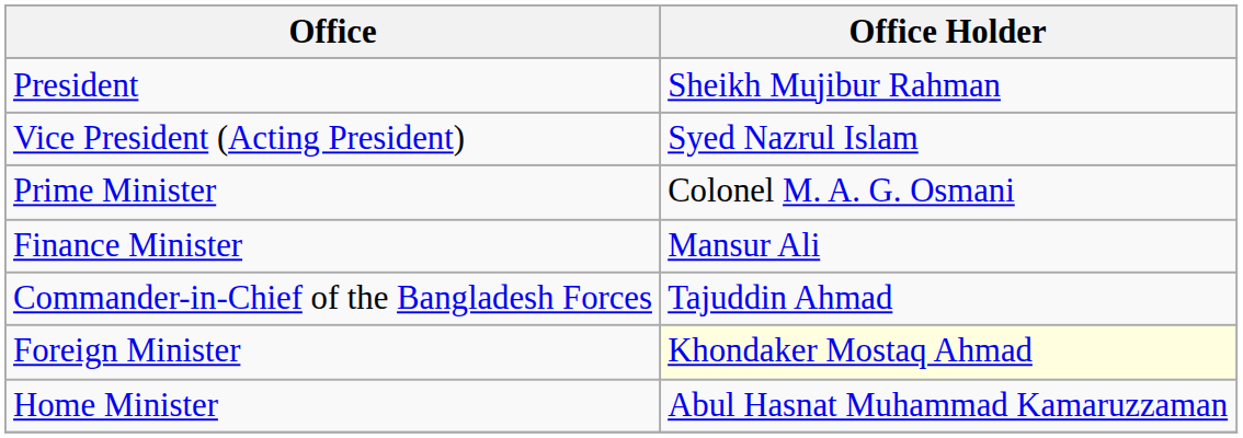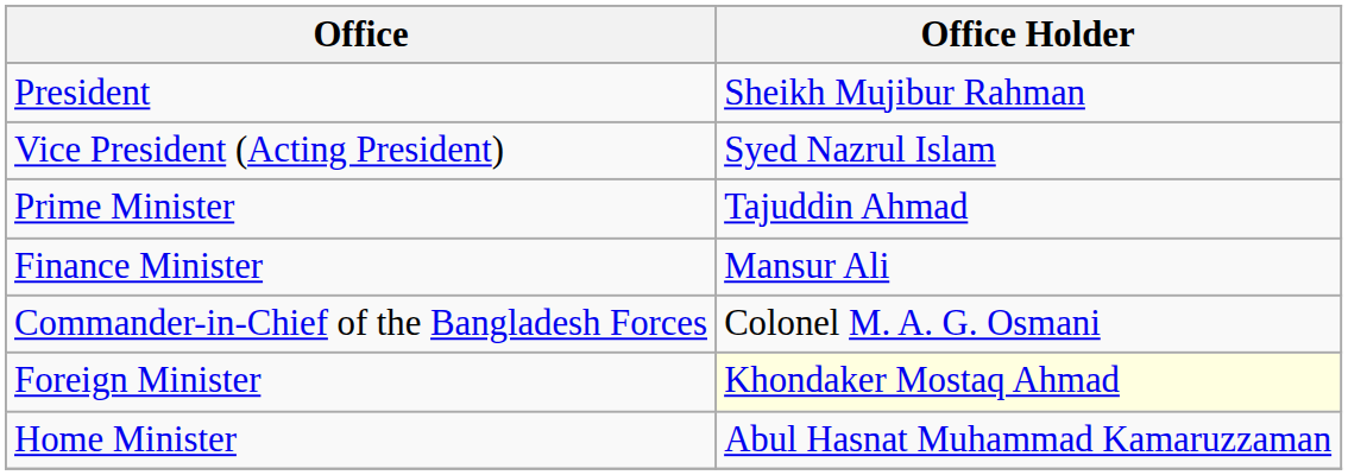 <table class="wikitable">
 <tr>
 <th>Office</th>
 <th>Office Holder</th>
 </tr>
 <tr>
 <td><a href='#'>President</a></td>
 <td><a href='#'>Sheikh Mujibur Rahman</a></td>
 </tr>
 <tr>
 <td><a href='#'>Vice President</a> (<a href='#'>Acting President</a>)</td>
 <td><a href='#'>Syed Nazrul Islam</a></td>
 </tr>
 <tr>
 <td><a href='#'>Prime Minister</a></td>
-<td>Colonel <a href='#'>M. A. G. Osmani</a></td>
+<td><a href='#'>Tajuddin Ahmad</a></td>
 </tr>
 <tr>
 <td><a href='#'>Finance Minister</a></td>
 <td><a href='#'>Mansur Ali</a></td>
 </tr>
 <tr>
 <td><a href='#'>Commander-in-Chief</a> of the <a href='#'>Bangladesh Forces</a></td>
-<td><a href='#'>Tajuddin Ahmad</a></td>
+<td>Colonel <a href='#'>M. A. G. Osmani</a></td>
 </tr>
 <tr>
 <td><a href='#'>Foreign Minister</a></td>
 <td style="background: lightyellow;"><a href='#'>Khondaker Mostaq Ahmad</a></td>
 </tr>
 <tr>
 <td><a href='#'>Home Minister</a></td>
 <td><a href='#'>Abul Hasnat Muhammad Kamaruzzaman</a></td>
 </tr>
 <tr>
 </tr>
 </table>
